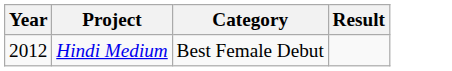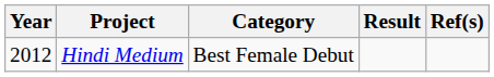 <table class="wikitable style">
 <tr>
 <th>Year</th>
 <th>Project</th>
 <th>Category</th>
 <th>Result</th>
+<th>Ref(s)</th>
 </tr>
 <tr>
 <td>2012</td>
 <td><em><a href='#'>Hindi Medium</a></em></td>
 <td>Best Female Debut</td>
 <td></td>
+<td></td>
 </tr>
 </table>
